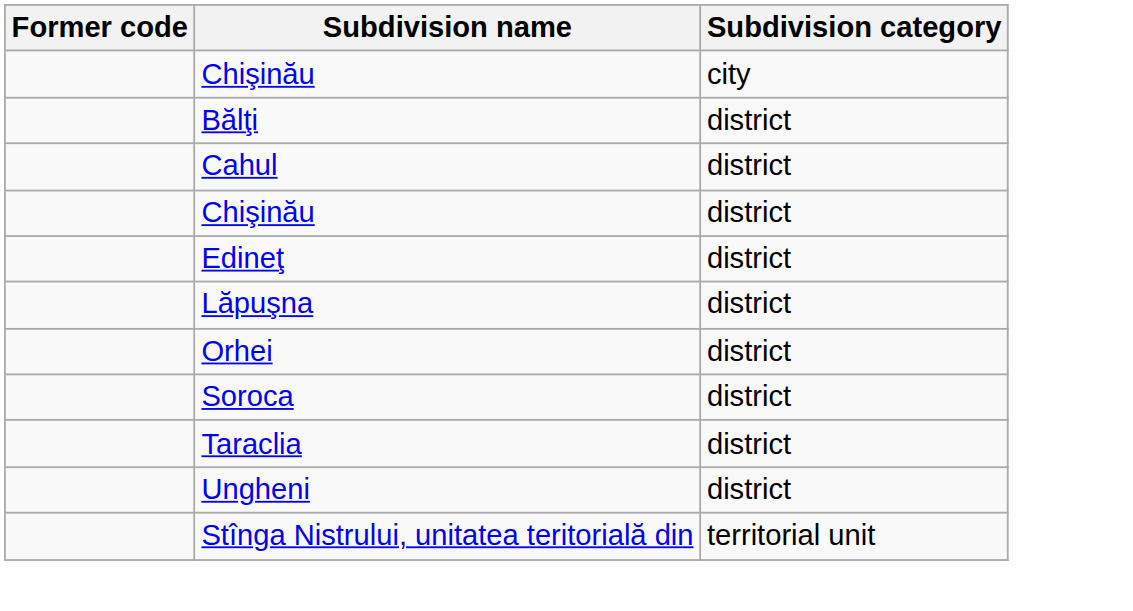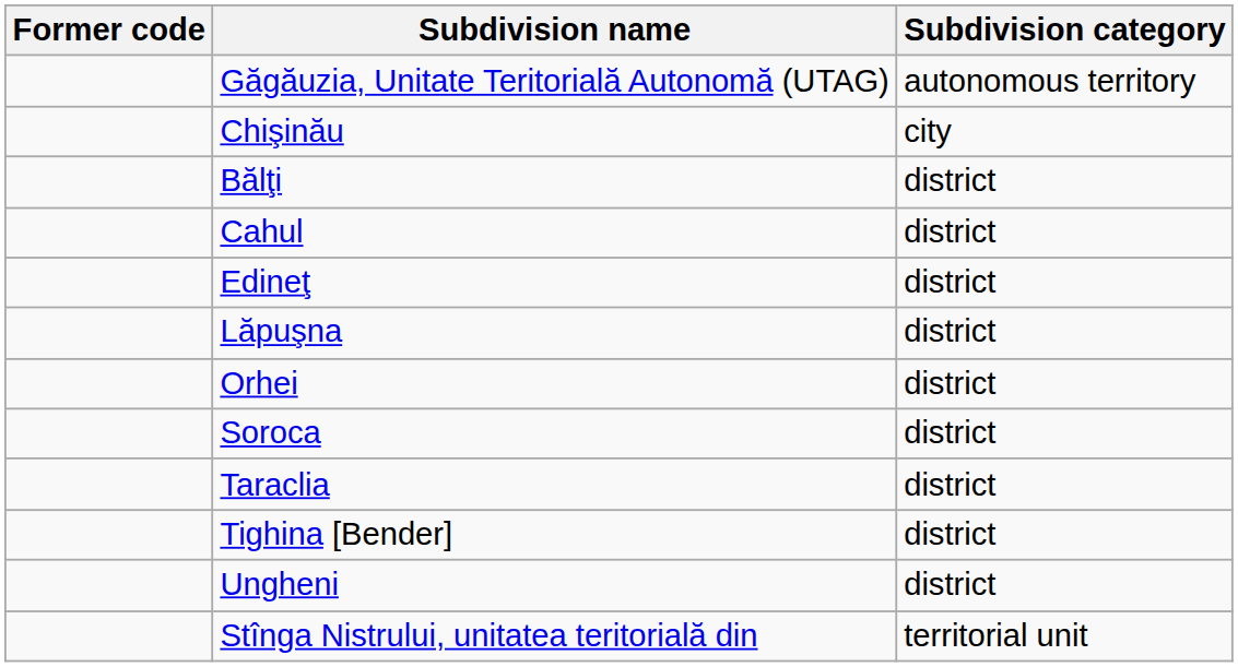 <table class="wikitable sortable mw-collapsible">
 <tr>
 <th>Former code</th>
 <th>Subdivision name</th>
 <th>Subdivision category</th>
+</tr>
+<tr>
+<td></td>
+<td><a href='#'>Găgăuzia, Unitate Teritorială Autonomă</a> (UTAG)</td>
+<td>autonomous territory</td>
 </tr>
 <tr>
 <td></td>
 <td><a href='#'>Chişinău</a></td>
 <td>city</td>
 </tr>
 <tr>
 <td></td>
 <td><a href='#'>Bălţi</a></td>
 <td>district</td>
 </tr>
 <tr>
 <td></td>
 <td><a href='#'>Cahul</a></td>
-<td>district</td>
-</tr>
-<tr>
-<td></td>
-<td><a href='#'>Chişinău</a></td>
 <td>district</td>
 </tr>
 <tr>
 <td></td>
 <td><a href='#'>Edineţ</a></td>
 <td>district</td>
 </tr>
 <tr>
 <td></td>
 <td><a href='#'>Lăpuşna</a></td>
 <td>district</td>
 </tr>
 <tr>
 <td></td>
 <td><a href='#'>Orhei</a></td>
 <td>district</td>
 </tr>
 <tr>
 <td></td>
 <td><a href='#'>Soroca</a></td>
 <td>district</td>
 </tr>
 <tr>
 <td></td>
 <td><a href='#'>Taraclia</a></td>
 <td>district</td>
 </tr>
 <tr>
 <td></td>
+<td><a href='#'>Tighina</a> [Bender]</td>
+<td>district</td>
+</tr>
+<tr>
+<td></td>
 <td><a href='#'>Ungheni</a></td>
 <td>district</td>
 </tr>
 <tr>
 <td></td>
 <td><a href='#'>Stînga Nistrului, unitatea teritorială din</a></td>
 <td>territorial unit</td>
 </tr>
 </table>
